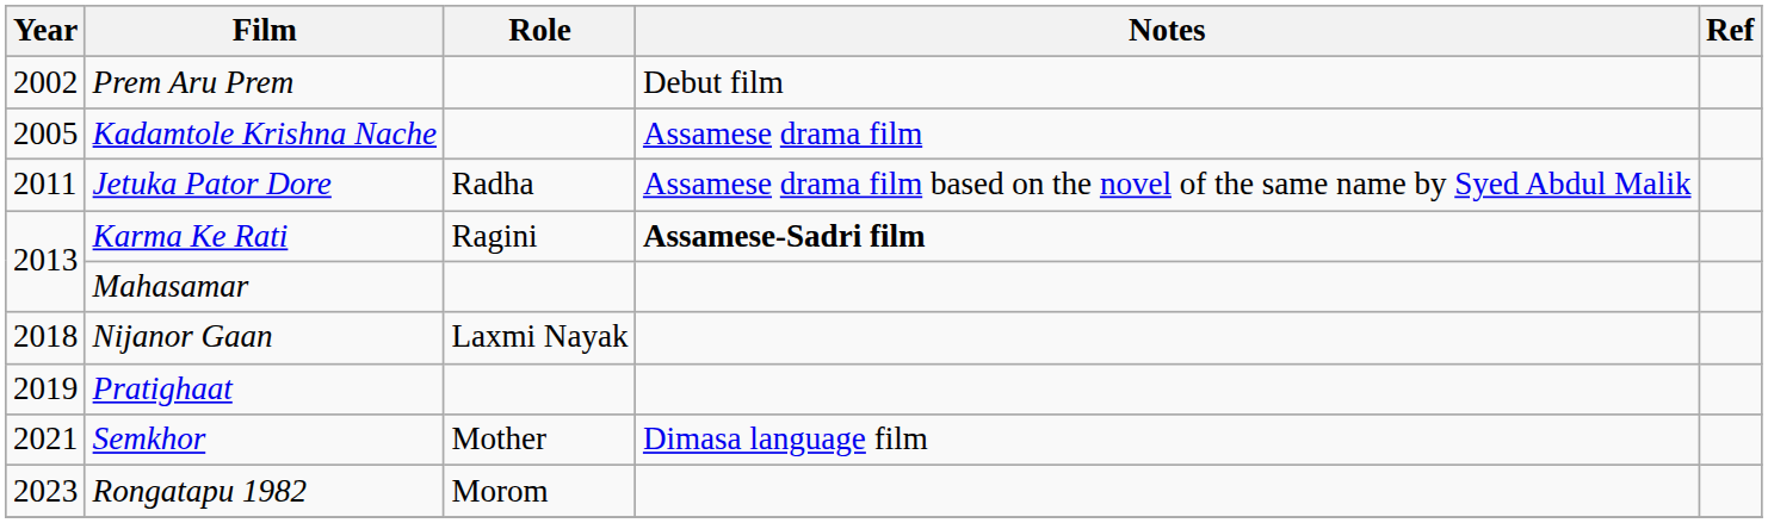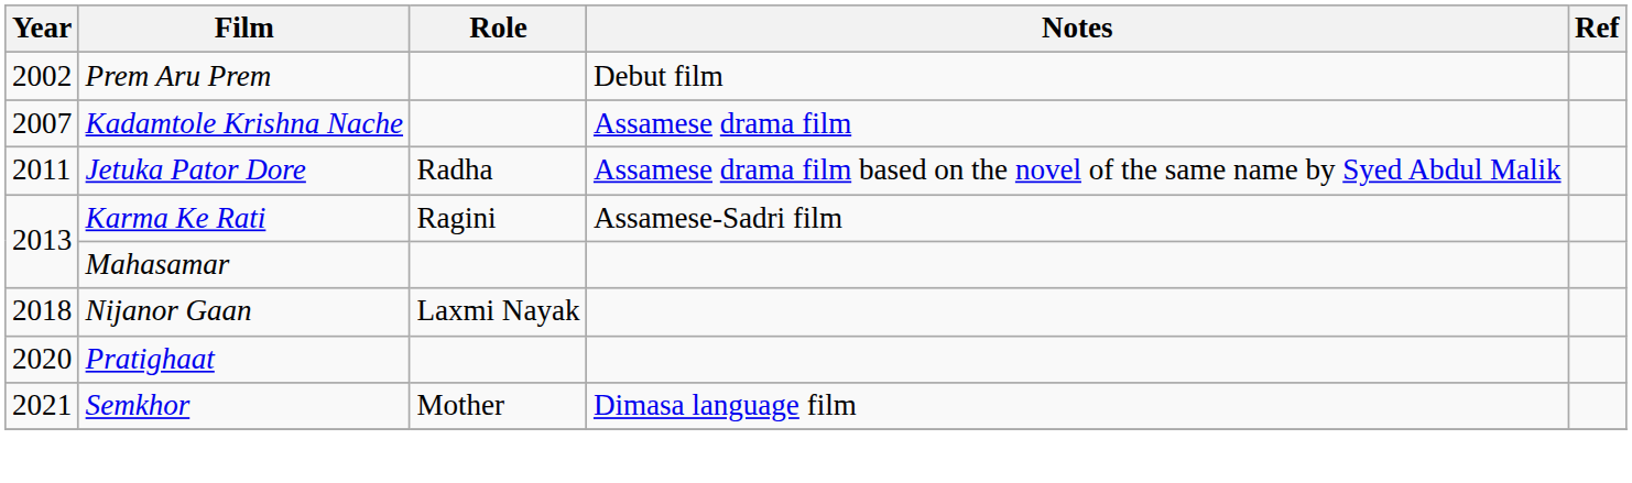 <table class="wikitable">
 <tr>
 <th>Year</th>
 <th>Film</th>
 <th>Role</th>
 <th>Notes</th>
 <th>Ref</th>
 </tr>
 <tr>
 <td>2002</td>
 <td><em>Prem Aru Prem</em></td>
 <td></td>
 <td>Debut film</td>
 <td></td>
 </tr>
 <tr>
-<td>2005</td>
+<td>2007</td>
 <td><em><a href='#'>Kadamtole Krishna Nache</a></em></td>
 <td></td>
 <td><a href='#'>Assamese</a> <a href='#'>drama film</a></td>
 <td></td>
 </tr>
 <tr>
 <td>2011</td>
 <td><em><a href='#'>Jetuka Pator Dore</a></em></td>
 <td>Radha</td>
 <td><a href='#'>Assamese</a> <a href='#'>drama film</a> based on the <a href='#'>novel</a> of the same name by <a href='#'>Syed Abdul Malik</a></td>
 <td></td>
 </tr>
 <tr>
 <td rowspan="2">2013</td>
 <td><em><a href='#'>Karma Ke Rati</a></em></td>
 <td>Ragini</td>
-<td><strong>Assamese-Sadri film</strong></td>
+<td>Assamese-Sadri film</td>
 <td></td>
 </tr>
 <tr>
 <td><em>Mahasamar</em></td>
 <td></td>
 <td></td>
 <td></td>
 </tr>
 <tr>
 <td>2018</td>
 <td><em>Nijanor Gaan</em></td>
 <td>Laxmi Nayak</td>
 <td></td>
 <td></td>
 </tr>
 <tr>
-<td>2019</td>
+<td>2020</td>
 <td><em><a href='#'>Pratighaat</a></em></td>
 <td></td>
 <td></td>
 <td></td>
 </tr>
 <tr>
 <td>2021</td>
 <td><em><a href='#'>Semkhor</a></em></td>
 <td>Mother</td>
 <td><a href='#'>Dimasa language</a> film</td>
 <td></td>
 </tr>
 <tr>
-<td>2023</td>
-<td><em>Rongatapu 1982</em></td>
-<td>Morom</td>
-<td></td>
-<td></td>
-</tr>
-<tr>
 </tr>
 </table>
